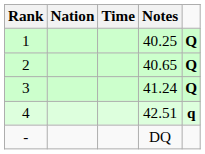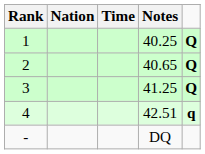 <table class="wikitable sortable" style="text-align:center">
 <tr>
 <th>Rank</th>
 <th>Nation</th>
 <th>Time</th>
 <th>Notes</th>
 </tr>
 <tr bgcolor=ccffcc>
 <td>1</td>
 <td align=left></td>
 <td align=left></td>
 <td>40.25</td>
 <td><strong>Q</strong></td>
 </tr>
 <tr bgcolor=ccffcc>
 <td>2</td>
 <td align=left></td>
 <td align=left></td>
 <td>40.65</td>
 <td><strong>Q</strong></td>
 </tr>
 <tr bgcolor=ccffcc>
 <td>3</td>
 <td align=left></td>
 <td align=left></td>
-<td>41.24</td>
+<td>41.25</td>
 <td><strong>Q</strong></td>
 </tr>
 <tr bgcolor=ddffdd>
 <td>4</td>
 <td align=left></td>
 <td align=left></td>
 <td>42.51</td>
 <td><strong>q</strong></td>
 </tr>
 <tr>
 <td>-</td>
 <td align=left></td>
 <td align=left></td>
 <td>DQ</td>
 <td></td>
 </tr>
 </table>
